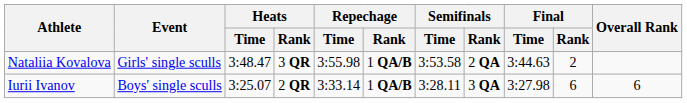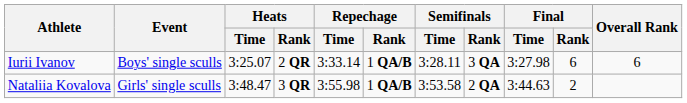 <table class="wikitable" style="font-size:90%">
 <tr>
 <th rowspan="2">Athlete</th>
 <th rowspan="2">Event</th>
 <th colspan="2">Heats</th>
 <th colspan="2">Repechage</th>
 <th colspan="2">Semifinals</th>
 <th colspan="2">Final</th>
 <th rowspan="2">Overall Rank</th>
 </tr>
 <tr>
 <th>Time</th>
 <th>Rank</th>
 <th>Time</th>
 <th>Rank</th>
 <th>Time</th>
 <th>Rank</th>
 <th>Time</th>
 <th>Rank</th>
 </tr>
 <tr>
+<td><a href='#'>Iurii Ivanov</a></td>
+<td><a href='#'>Boys' single sculls</a></td>
+<td align=center>3:25.07</td>
+<td align=center>2 <strong>QR</strong></td>
+<td align=center>3:33.14</td>
+<td align=center>1 <strong>QA/B</strong></td>
+<td align=center>3:28.11</td>
+<td align=center>3 <strong>QA</strong></td>
+<td align=center>3:27.98</td>
+<td align=center>6</td>
+<td align=center>6</td>
+</tr>
+<tr>
 <td><a href='#'>Nataliia Kovalova</a></td>
 <td><a href='#'>Girls' single sculls</a></td>
 <td align=center>3:48.47</td>
 <td align=center>3 <strong>QR</strong></td>
 <td align=center>3:55.98</td>
 <td align=center>1 <strong>QA/B</strong></td>
 <td align=center>3:53.58</td>
 <td align=center>2 <strong>QA</strong></td>
 <td align=center>3:44.63</td>
 <td align=center>2</td>
 <td align=center></td>
 </tr>
-<tr>
-<td><a href='#'>Iurii Ivanov</a></td>
-<td><a href='#'>Boys' single sculls</a></td>
-<td align=center>3:25.07</td>
-<td align=center>2 <strong>QR</strong></td>
-<td align=center>3:33.14</td>
-<td align=center>1 <strong>QA/B</strong></td>
-<td align=center>3:28.11</td>
-<td align=center>3 <strong>QA</strong></td>
-<td align=center>3:27.98</td>
-<td align=center>6</td>
-<td align=center>6</td>
-</tr>
 </table>
